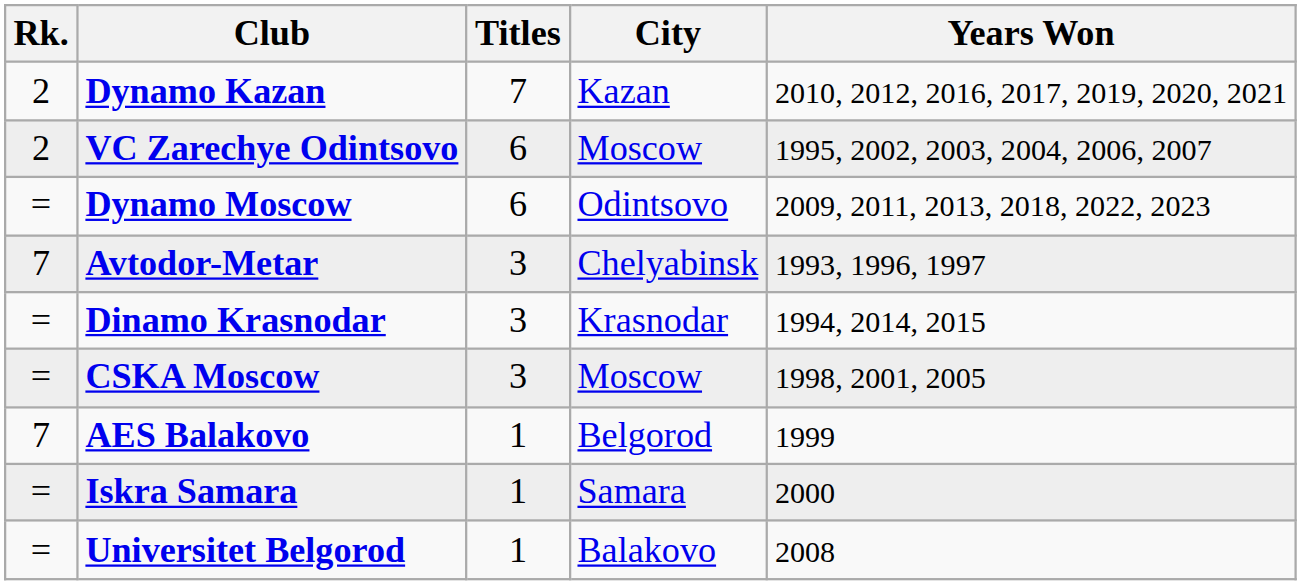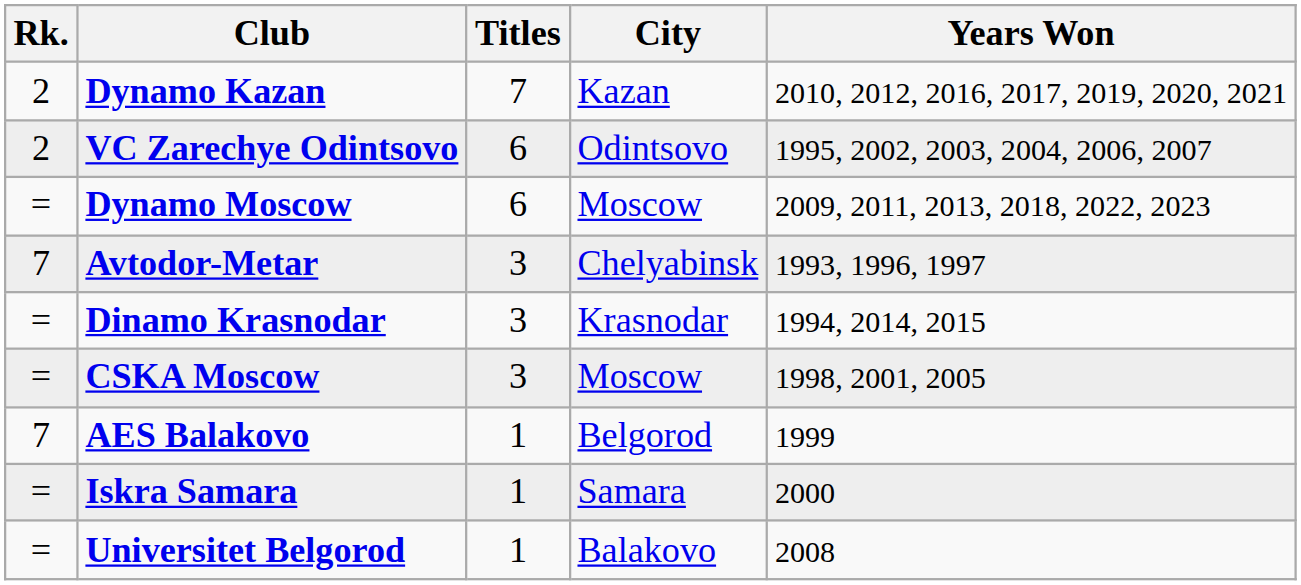 <table class="wikitable">
 <tr>
 <th scope="col">Rk.</th>
 <th scope="col">Club</th>
 <th scope="col">Titles</th>
 <th scope="col">City</th>
 <th scope="col">Years Won</th>
 </tr>
 <tr>
 <td align="center">2</td>
 <td><strong><a href='#'>Dynamo Kazan</a></strong></td>
 <td align="center">7</td>
 <td><a href='#'>Kazan</a></td>
 <td><small> 2010, 2012, 2016, 2017, 2019, 2020, 2021 </small></td>
 </tr>
 <tr bgcolor=#eee>
 <td align="center">2</td>
 <td><strong><a href='#'>VC Zarechye Odintsovo</a></strong></td>
 <td align="center">6</td>
-<td><a href='#'>Moscow</a></td>
+<td><a href='#'>Odintsovo</a></td>
 <td><small>  1995, 2002, 2003, 2004, 2006, 2007 </small></td>
 </tr>
 <tr>
 <td align="center">=</td>
 <td><strong><a href='#'>Dynamo Moscow</a></strong></td>
 <td align="center">6</td>
-<td><a href='#'>Odintsovo</a></td>
+<td><a href='#'>Moscow</a></td>
 <td><small>2009, 2011, 2013, 2018, 2022, 2023 </small></td>
 </tr>
 <tr bgcolor=#eee>
 <td align="center">7</td>
 <td><strong><a href='#'>Avtodor-Metar</a></strong></td>
 <td align="center">3</td>
 <td><a href='#'>Chelyabinsk</a></td>
 <td><small>1993, 1996, 1997 </small></td>
 </tr>
 <tr>
 <td align="center">=</td>
 <td><strong><a href='#'>Dinamo Krasnodar</a></strong></td>
 <td align="center">3</td>
 <td><a href='#'>Krasnodar</a></td>
 <td><small>1994, 2014, 2015 </small></td>
 </tr>
 <tr bgcolor=#eee>
 <td align="center">=</td>
 <td><strong><a href='#'>CSKA Moscow</a></strong></td>
 <td align="center">3</td>
 <td><a href='#'>Moscow</a></td>
 <td><small>1998, 2001, 2005 </small></td>
 </tr>
 <tr>
 <td align="center">7</td>
 <td><strong><a href='#'>AES Balakovo</a></strong></td>
 <td align="center">1</td>
 <td><a href='#'>Belgorod</a></td>
 <td><small>1999 </small></td>
 </tr>
 <tr bgcolor=#eee>
 <td align="center">=</td>
 <td><strong><a href='#'>Iskra Samara</a></strong></td>
 <td align="center">1</td>
 <td><a href='#'>Samara</a></td>
 <td><small>2000 </small></td>
 </tr>
 <tr>
 <td align="center">=</td>
 <td><strong><a href='#'>Universitet Belgorod</a></strong></td>
 <td align="center">1</td>
 <td><a href='#'>Balakovo</a></td>
 <td><small>2008 </small></td>
 </tr>
 </table>
